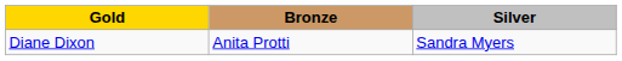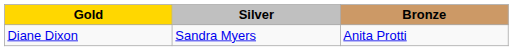 <table class="wikitable" style="text-align:left">
 <tr align="center">
 <td width=200 bgcolor=gold><strong>Gold</strong></td>
+<td width=200 bgcolor=silver><strong>Silver</strong></td>
 <td width=200 bgcolor=CC9966><strong>Bronze</strong></td>
-<td width=200 bgcolor=silver><strong>Silver</strong></td>
 </tr>
 <tr>
 <td><a href='#'>Diane Dixon</a><br><em></em></td>
+<td><a href='#'>Sandra Myers</a><br><em></em></td>
 <td><a href='#'>Anita Protti</a><br><em></em></td>
-<td><a href='#'>Sandra Myers</a><br><em></em></td>
 </tr>
 </table>
